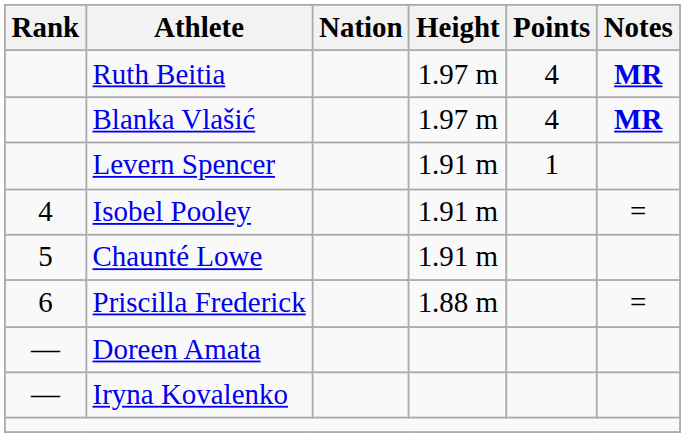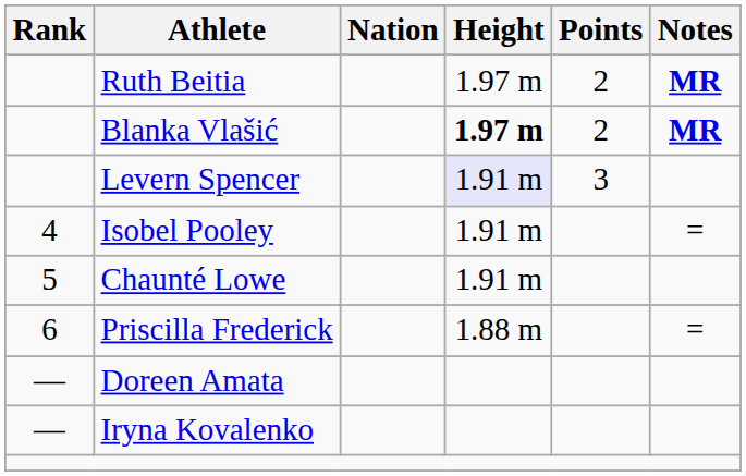 <table class="wikitable mw-datatable sortable" style="text-align:center;">
 <tr>
 <th>Rank</th>
 <th>Athlete</th>
 <th>Nation</th>
 <th>Height</th>
 <th>Points</th>
 <th>Notes</th>
 </tr>
 <tr>
 <td></td>
 <td align=left><a href='#'>Ruth Beitia</a></td>
 <td align=left></td>
 <td>1.97 m</td>
-<td>4</td>
+<td>2</td>
 <td><strong><a href='#'>MR</a></strong></td>
 </tr>
 <tr>
 <td></td>
 <td align=left><a href='#'>Blanka Vlašić</a></td>
 <td align=left></td>
-<td>1.97 m</td>
-<td>4</td>
+<td><strong>1.97 m</strong></td>
+<td>2</td>
 <td><strong><a href='#'>MR</a></strong></td>
 </tr>
 <tr>
 <td></td>
 <td align=left><a href='#'>Levern Spencer</a></td>
 <td align=left></td>
-<td>1.91 m</td>
-<td>1</td>
+<td style="background: lavender;">1.91 m</td>
+<td>3</td>
 <td></td>
 </tr>
 <tr>
 <td>4</td>
 <td align=left><a href='#'>Isobel Pooley</a></td>
 <td align=left></td>
 <td>1.91 m</td>
 <td></td>
 <td>=</td>
 </tr>
 <tr>
 <td>5</td>
 <td align=left><a href='#'>Chaunté Lowe</a></td>
 <td align=left></td>
 <td>1.91 m</td>
 <td></td>
 <td></td>
 </tr>
 <tr>
 <td>6</td>
 <td align=left><a href='#'>Priscilla Frederick</a></td>
 <td align=left></td>
 <td>1.88 m</td>
 <td></td>
 <td>=<strong></strong></td>
 </tr>
 <tr>
 <td>—</td>
 <td align=left><a href='#'>Doreen Amata</a></td>
 <td align=left></td>
 <td></td>
 <td></td>
 <td></td>
 </tr>
 <tr>
 <td>—</td>
 <td align=left><a href='#'>Iryna Kovalenko</a></td>
 <td align=left></td>
 <td></td>
 <td></td>
 <td></td>
 </tr>
 <tr class="sortbottom">
 <td colspan=6></td>
 </tr>
 </table>
